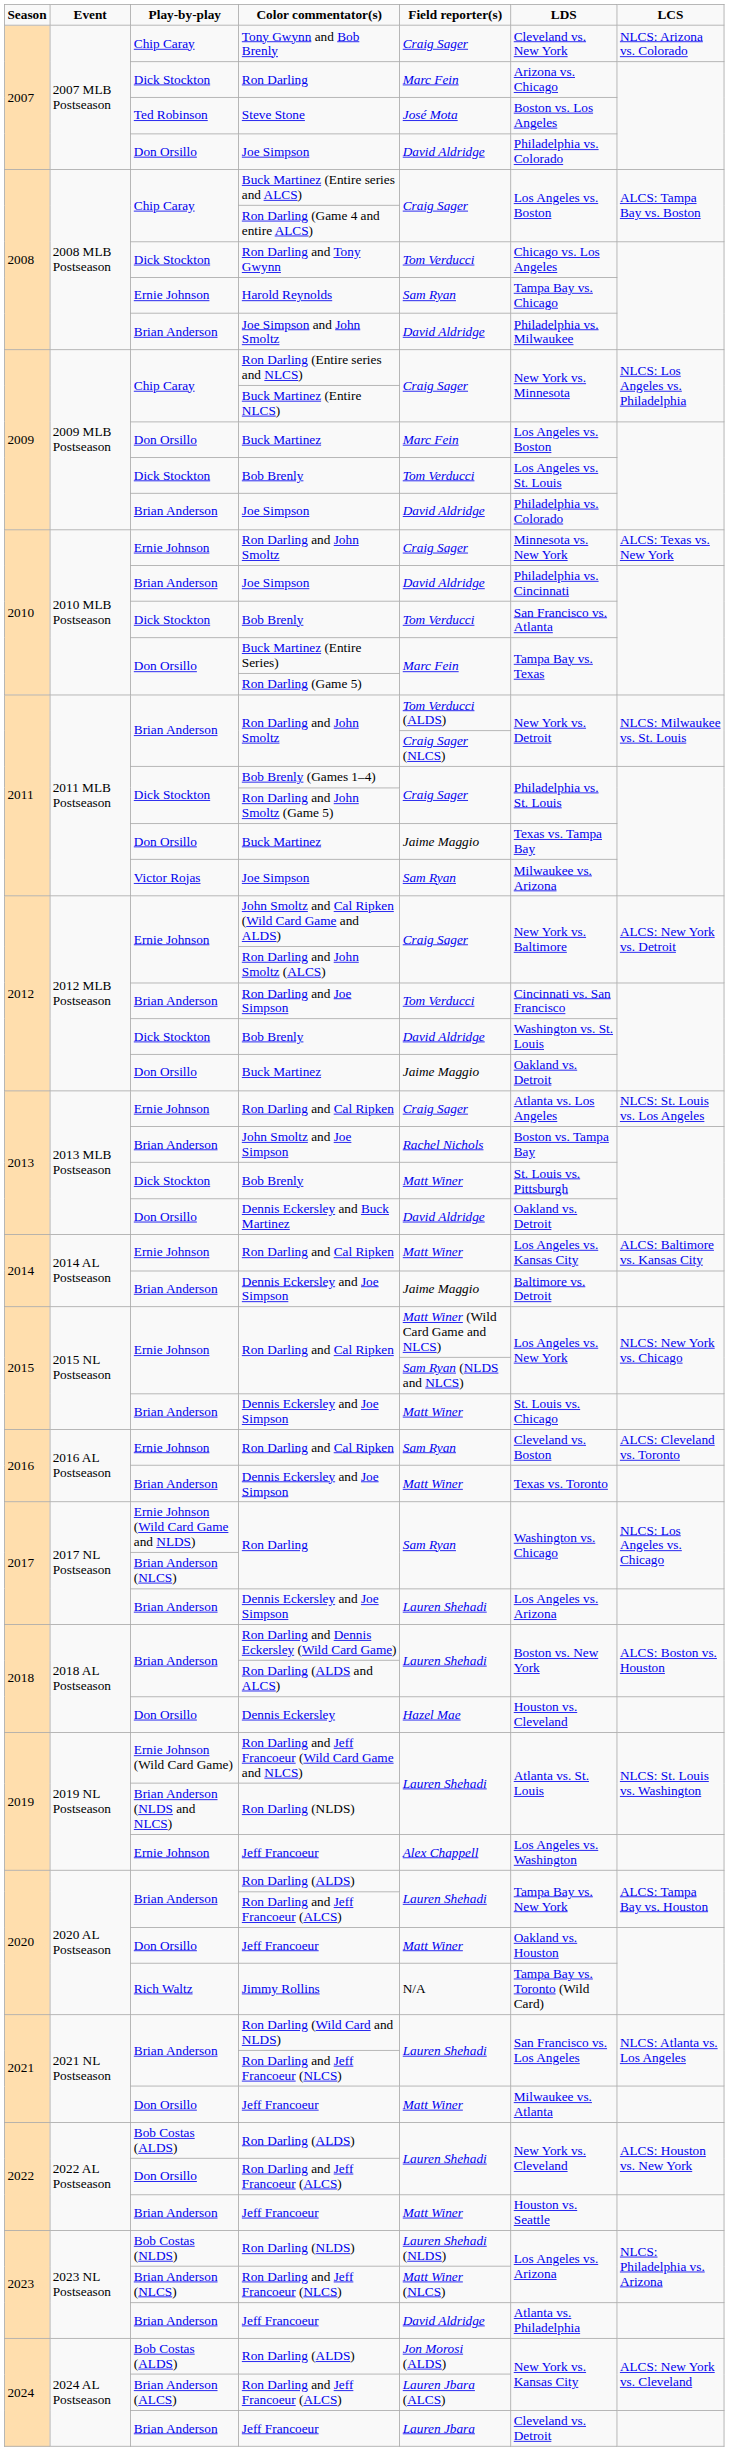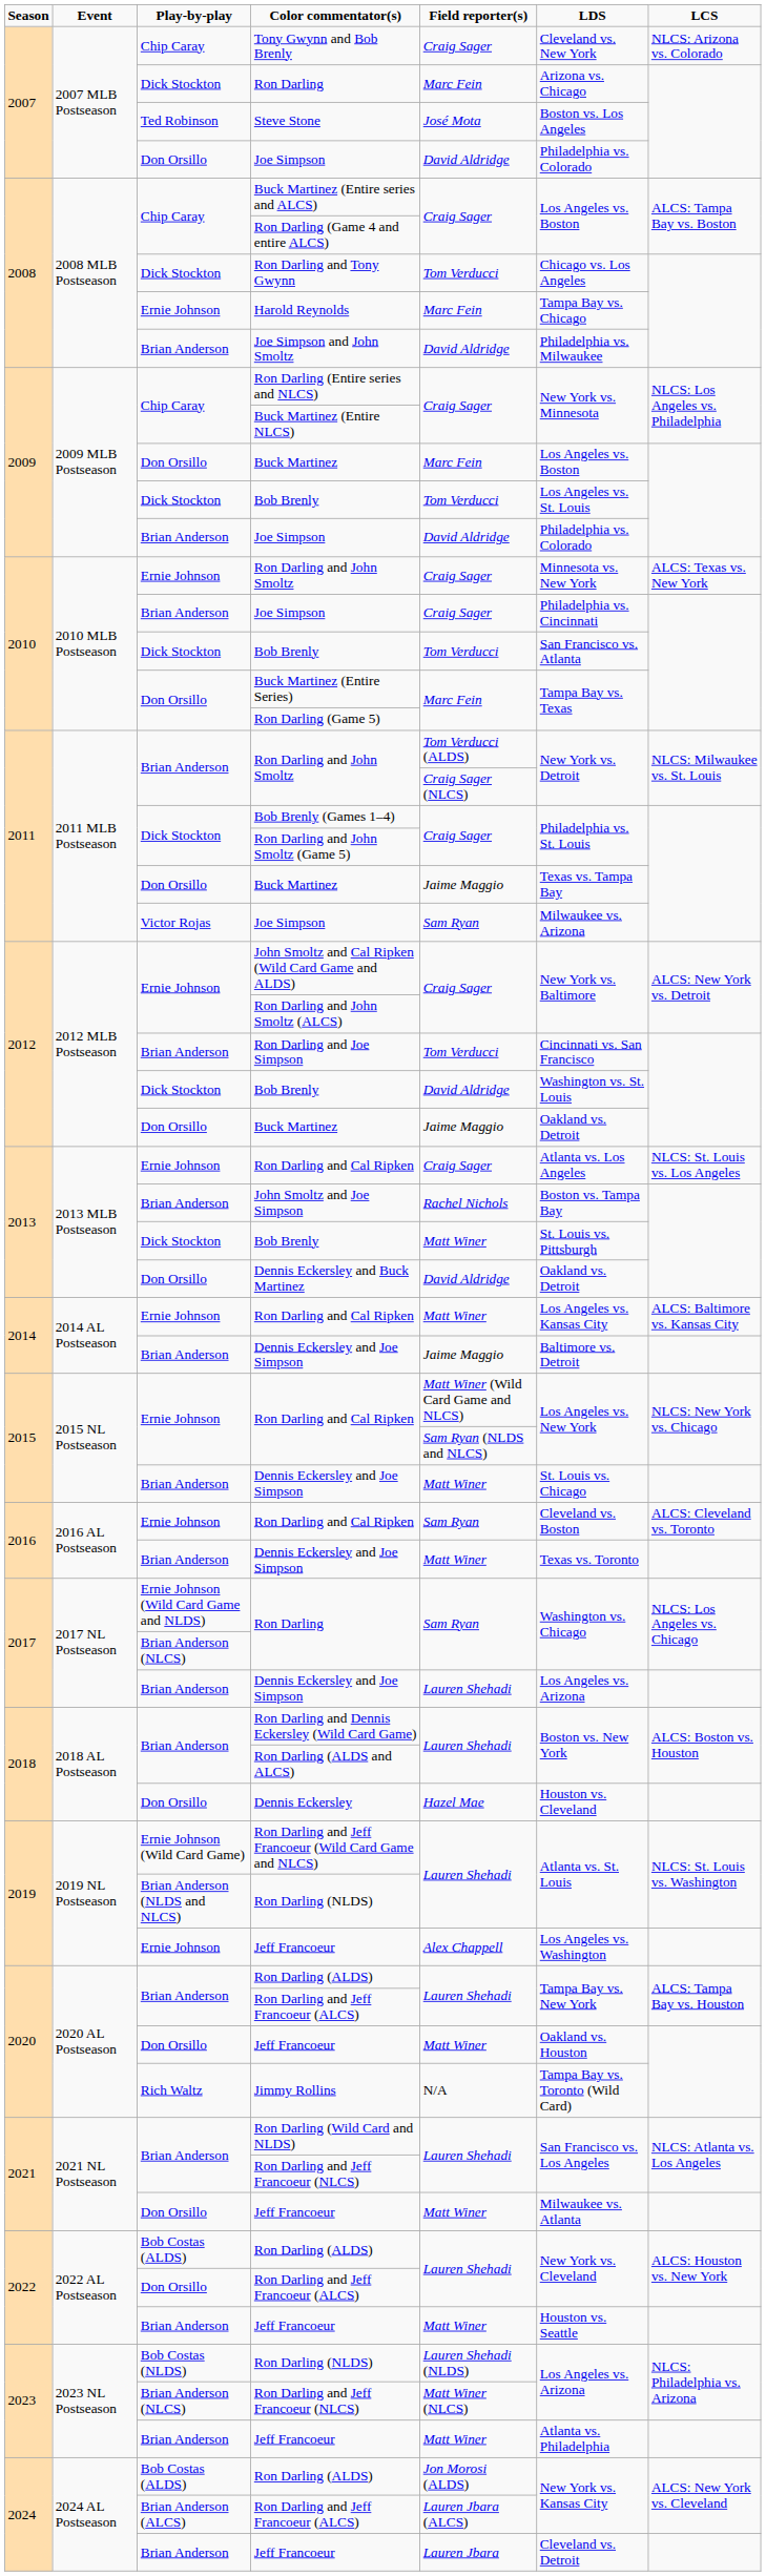 <table class="wikitable">
 <tr>
 <td align=center><strong>Season</strong></td>
 <td align=center><strong>Event</strong></td>
 <td align=center><strong>Play-by-play</strong></td>
 <td align=center><strong>Color commentator(s)</strong></td>
 <td align=center><strong>Field reporter(s)</strong></td>
 <td align=center><strong>LDS</strong></td>
 <td align=center><strong>LCS</strong></td>
 </tr>
 <tr>
 <td style="background:#ffdead;" rowspan="4">2007</td>
 <td rowspan="4">2007 MLB Postseason</td>
 <td><a href='#'>Chip Caray</a></td>
 <td><a href='#'>Tony Gwynn</a> and <a href='#'>Bob Brenly</a></td>
 <td><em><a href='#'>Craig Sager</a></em></td>
 <td><a href='#'>Cleveland vs. New York</a></td>
 <td><a href='#'>NLCS: Arizona vs. Colorado</a></td>
 </tr>
 <tr>
 <td><a href='#'>Dick Stockton</a></td>
 <td><a href='#'>Ron Darling</a></td>
 <td><em><a href='#'>Marc Fein</a></em></td>
 <td><a href='#'>Arizona vs. Chicago</a></td>
 </tr>
 <tr>
 <td><a href='#'>Ted Robinson</a></td>
 <td><a href='#'>Steve Stone</a></td>
 <td><em><a href='#'>José Mota</a></em></td>
 <td><a href='#'>Boston vs. Los Angeles</a></td>
 </tr>
 <tr>
 <td><a href='#'>Don Orsillo</a></td>
 <td><a href='#'>Joe Simpson</a></td>
 <td><em><a href='#'>David Aldridge</a></em></td>
 <td><a href='#'>Philadelphia vs. Colorado</a></td>
 </tr>
 <tr>
 <td style="background:#ffdead;" rowspan="5">2008</td>
 <td rowspan="5">2008 MLB Postseason</td>
 <td rowspan="2"><a href='#'>Chip Caray</a></td>
 <td><a href='#'>Buck Martinez</a> (Entire series and <a href='#'>ALCS</a>)</td>
 <td rowspan="2"><em><a href='#'>Craig Sager</a></em></td>
 <td rowspan="2"><a href='#'>Los Angeles vs. Boston</a></td>
 <td rowspan="2"><a href='#'>ALCS: Tampa Bay vs. Boston</a></td>
 </tr>
 <tr>
 <td><a href='#'>Ron Darling</a> (Game 4 and entire <a href='#'>ALCS</a>)</td>
 </tr>
 <tr>
 <td><a href='#'>Dick Stockton</a></td>
 <td><a href='#'>Ron Darling</a> and <a href='#'>Tony Gwynn</a></td>
 <td><em><a href='#'>Tom Verducci</a></em></td>
 <td><a href='#'>Chicago vs. Los Angeles</a></td>
 </tr>
 <tr>
 <td><a href='#'>Ernie Johnson</a></td>
 <td><a href='#'>Harold Reynolds</a></td>
-<td><em><a href='#'>Sam Ryan</a></em></td>
+<td><em><a href='#'>Marc Fein</a></em></td>
 <td><a href='#'>Tampa Bay vs. Chicago</a></td>
 </tr>
 <tr>
 <td><a href='#'>Brian Anderson</a></td>
 <td><a href='#'>Joe Simpson</a> and <a href='#'>John Smoltz</a></td>
 <td><em><a href='#'>David Aldridge</a></em></td>
 <td><a href='#'>Philadelphia vs. Milwaukee</a></td>
 </tr>
 <tr>
 <td style="background:#ffdead;" rowspan="5">2009</td>
 <td rowspan="5">2009 MLB Postseason</td>
 <td rowspan="2"><a href='#'>Chip Caray</a></td>
 <td><a href='#'>Ron Darling</a> (Entire series and <a href='#'>NLCS</a>)</td>
 <td rowspan="2"><em><a href='#'>Craig Sager</a></em></td>
 <td rowspan="2"><a href='#'>New York vs. Minnesota</a></td>
 <td rowspan="2"><a href='#'>NLCS: Los Angeles vs. Philadelphia</a></td>
 </tr>
 <tr>
 <td><a href='#'>Buck Martinez</a> (Entire <a href='#'>NLCS</a>)</td>
 </tr>
 <tr>
 <td><a href='#'>Don Orsillo</a></td>
 <td><a href='#'>Buck Martinez</a></td>
 <td><em><a href='#'>Marc Fein</a></em></td>
 <td><a href='#'>Los Angeles vs. Boston</a></td>
 </tr>
 <tr>
 <td><a href='#'>Dick Stockton</a></td>
 <td><a href='#'>Bob Brenly</a></td>
 <td><em><a href='#'>Tom Verducci</a></em></td>
 <td><a href='#'>Los Angeles vs. St. Louis</a></td>
 </tr>
 <tr>
 <td><a href='#'>Brian Anderson</a></td>
 <td><a href='#'>Joe Simpson</a></td>
 <td><em><a href='#'>David Aldridge</a></em></td>
 <td><a href='#'>Philadelphia vs. Colorado</a></td>
 </tr>
 <tr>
 <td style="background:#ffdead;" rowspan="5">2010</td>
 <td rowspan="5">2010 MLB Postseason</td>
 <td><a href='#'>Ernie Johnson</a></td>
 <td><a href='#'>Ron Darling</a> and <a href='#'>John Smoltz</a></td>
 <td><em><a href='#'>Craig Sager</a></em></td>
 <td><a href='#'>Minnesota vs. New York</a></td>
 <td><a href='#'>ALCS: Texas vs. New York</a></td>
 </tr>
 <tr>
 <td><a href='#'>Brian Anderson</a></td>
 <td><a href='#'>Joe Simpson</a></td>
-<td><em><a href='#'>David Aldridge</a></em></td>
+<td><em><a href='#'>Craig Sager</a></em></td>
 <td><a href='#'>Philadelphia vs. Cincinnati</a></td>
 </tr>
 <tr>
 <td><a href='#'>Dick Stockton</a></td>
 <td><a href='#'>Bob Brenly</a></td>
 <td><em><a href='#'>Tom Verducci</a></em></td>
 <td><a href='#'>San Francisco vs. Atlanta</a></td>
 </tr>
 <tr>
 <td rowspan="2"><a href='#'>Don Orsillo</a></td>
 <td><a href='#'>Buck Martinez</a> (Entire Series)</td>
 <td rowspan="2"><em><a href='#'>Marc Fein</a></em></td>
 <td rowspan="2"><a href='#'>Tampa Bay vs. Texas</a></td>
 </tr>
 <tr>
 <td><a href='#'>Ron Darling</a> (Game 5)</td>
 </tr>
 <tr>
 <td style="background:#ffdead;" rowspan="6">2011</td>
 <td rowspan="6">2011 MLB Postseason</td>
 <td rowspan="2"><a href='#'>Brian Anderson</a></td>
 <td rowspan="2"><a href='#'>Ron Darling</a> and <a href='#'>John Smoltz</a></td>
 <td><em><a href='#'>Tom Verducci</a></em> (<a href='#'>ALDS</a>)</td>
 <td rowspan="2"><a href='#'>New York vs. Detroit</a></td>
 <td rowspan="2"><a href='#'>NLCS: Milwaukee vs. St. Louis</a></td>
 </tr>
 <tr>
 <td><em><a href='#'>Craig Sager</a></em> (<a href='#'>NLCS</a>)</td>
 </tr>
 <tr>
 <td rowspan="2"><a href='#'>Dick Stockton</a></td>
 <td><a href='#'>Bob Brenly</a> (Games 1–4)</td>
 <td rowspan="2"><em><a href='#'>Craig Sager</a></em></td>
 <td rowspan="2"><a href='#'>Philadelphia vs. St. Louis</a></td>
 </tr>
 <tr>
 <td><a href='#'>Ron Darling</a> and <a href='#'>John Smoltz</a> (Game 5)</td>
 </tr>
 <tr>
 <td><a href='#'>Don Orsillo</a></td>
 <td><a href='#'>Buck Martinez</a></td>
 <td><em>Jaime Maggio</em></td>
 <td><a href='#'>Texas vs. Tampa Bay</a></td>
 </tr>
 <tr>
 <td><a href='#'>Victor Rojas</a></td>
 <td><a href='#'>Joe Simpson</a></td>
 <td><em><a href='#'>Sam Ryan</a></em></td>
 <td><a href='#'>Milwaukee vs. Arizona</a></td>
 </tr>
 <tr>
 <td style="background:#ffdead;" rowspan="5">2012</td>
 <td rowspan="5">2012 MLB Postseason</td>
 <td rowspan="2"><a href='#'>Ernie Johnson</a></td>
 <td><a href='#'>John Smoltz</a> and <a href='#'>Cal Ripken</a> (<a href='#'>Wild Card Game</a> and <a href='#'>ALDS</a>)</td>
 <td rowspan="2"><em><a href='#'>Craig Sager</a></em></td>
 <td rowspan="2"><a href='#'>New York vs. Baltimore</a></td>
 <td rowspan="2"><a href='#'>ALCS: New York vs. Detroit</a></td>
 </tr>
 <tr>
 <td><a href='#'>Ron Darling</a> and <a href='#'>John Smoltz</a> (<a href='#'>ALCS</a>)</td>
 </tr>
 <tr>
 <td><a href='#'>Brian Anderson</a></td>
 <td><a href='#'>Ron Darling</a> and <a href='#'>Joe Simpson</a></td>
 <td><em><a href='#'>Tom Verducci</a></em></td>
 <td><a href='#'>Cincinnati vs. San Francisco</a></td>
 </tr>
 <tr>
 <td><a href='#'>Dick Stockton</a></td>
 <td><a href='#'>Bob Brenly</a></td>
 <td><em><a href='#'>David Aldridge</a></em></td>
 <td><a href='#'>Washington vs. St. Louis</a></td>
 </tr>
 <tr>
 <td><a href='#'>Don Orsillo</a></td>
 <td><a href='#'>Buck Martinez</a></td>
 <td><em>Jaime Maggio</em></td>
 <td><a href='#'>Oakland vs. Detroit</a></td>
 </tr>
 <tr>
 <td style="background:#ffdead;" rowspan="4">2013</td>
 <td rowspan="4">2013 MLB Postseason</td>
 <td><a href='#'>Ernie Johnson</a></td>
 <td><a href='#'>Ron Darling</a> and <a href='#'>Cal Ripken</a></td>
 <td><em><a href='#'>Craig Sager</a></em></td>
 <td><a href='#'>Atlanta vs. Los Angeles</a></td>
 <td><a href='#'>NLCS: St. Louis vs. Los Angeles</a></td>
 </tr>
 <tr>
 <td><a href='#'>Brian Anderson</a></td>
 <td><a href='#'>John Smoltz</a> and <a href='#'>Joe Simpson</a></td>
 <td><em><a href='#'>Rachel Nichols</a></em></td>
 <td><a href='#'>Boston vs. Tampa Bay</a></td>
 </tr>
 <tr>
 <td><a href='#'>Dick Stockton</a></td>
 <td><a href='#'>Bob Brenly</a></td>
 <td><em><a href='#'>Matt Winer</a></em></td>
 <td><a href='#'>St. Louis vs. Pittsburgh</a></td>
 </tr>
 <tr>
 <td><a href='#'>Don Orsillo</a></td>
 <td><a href='#'>Dennis Eckersley</a> and <a href='#'>Buck Martinez</a></td>
 <td><em><a href='#'>David Aldridge</a></em></td>
 <td><a href='#'>Oakland vs. Detroit</a></td>
 </tr>
 <tr>
 <td style="background:#ffdead;" rowspan="2">2014</td>
 <td rowspan="2">2014 AL Postseason</td>
 <td><a href='#'>Ernie Johnson</a></td>
 <td><a href='#'>Ron Darling</a> and <a href='#'>Cal Ripken</a></td>
 <td><em><a href='#'>Matt Winer</a></em></td>
 <td><a href='#'>Los Angeles vs. Kansas City</a></td>
 <td><a href='#'>ALCS: Baltimore vs. Kansas City</a></td>
 </tr>
 <tr>
 <td><a href='#'>Brian Anderson</a></td>
 <td><a href='#'>Dennis Eckersley</a> and <a href='#'>Joe Simpson</a></td>
 <td><em>Jaime Maggio</em></td>
 <td><a href='#'>Baltimore vs. Detroit</a></td>
 </tr>
 <tr>
 <td style="background:#ffdead;" rowspan="3">2015</td>
 <td rowspan="3">2015 NL Postseason</td>
 <td rowspan="2"><a href='#'>Ernie Johnson</a></td>
 <td rowspan="2"><a href='#'>Ron Darling</a> and <a href='#'>Cal Ripken</a></td>
 <td><em><a href='#'>Matt Winer</a></em> (Wild Card Game and <a href='#'>NLCS</a>)</td>
 <td rowspan="2"><a href='#'>Los Angeles vs. New York</a></td>
 <td rowspan="2"><a href='#'>NLCS: New York vs. Chicago</a></td>
 </tr>
 <tr>
 <td><em><a href='#'>Sam Ryan</a></em> (<a href='#'>NLDS</a> and <a href='#'>NLCS</a>)</td>
 </tr>
 <tr>
 <td><a href='#'>Brian Anderson</a></td>
 <td><a href='#'>Dennis Eckersley</a> and <a href='#'>Joe Simpson</a></td>
 <td><em><a href='#'>Matt Winer</a></em></td>
 <td><a href='#'>St. Louis vs. Chicago</a></td>
 </tr>
 <tr>
 <td style="background:#ffdead;" rowspan="2">2016</td>
 <td rowspan="2">2016 AL Postseason</td>
 <td><a href='#'>Ernie Johnson</a></td>
 <td><a href='#'>Ron Darling</a> and <a href='#'>Cal Ripken</a></td>
 <td><em><a href='#'>Sam Ryan</a></em></td>
 <td><a href='#'>Cleveland vs. Boston</a></td>
 <td><a href='#'>ALCS: Cleveland vs. Toronto</a></td>
 </tr>
 <tr>
 <td><a href='#'>Brian Anderson</a></td>
 <td><a href='#'>Dennis Eckersley</a> and <a href='#'>Joe Simpson</a></td>
 <td><em><a href='#'>Matt Winer</a></em></td>
 <td><a href='#'>Texas vs. Toronto</a></td>
 </tr>
 <tr>
 <td style="background:#ffdead;" rowspan="3">2017</td>
 <td rowspan="3">2017 NL Postseason</td>
 <td><a href='#'>Ernie Johnson</a> (<a href='#'>Wild Card Game</a> and <a href='#'>NLDS</a>)</td>
 <td rowspan="2"><a href='#'>Ron Darling</a></td>
 <td rowspan="2"><em><a href='#'>Sam Ryan</a></em></td>
 <td rowspan="2"><a href='#'>Washington vs. Chicago</a></td>
 <td rowspan="2"><a href='#'>NLCS: Los Angeles vs. Chicago</a></td>
 </tr>
 <tr>
 <td><a href='#'>Brian Anderson</a> (<a href='#'>NLCS</a>)</td>
 </tr>
 <tr>
 <td><a href='#'>Brian Anderson</a></td>
 <td><a href='#'>Dennis Eckersley</a> and <a href='#'>Joe Simpson</a></td>
 <td><em><a href='#'>Lauren Shehadi</a></em></td>
 <td><a href='#'>Los Angeles vs. Arizona</a></td>
 </tr>
 <tr>
 <td style="background:#ffdead;" rowspan="3">2018</td>
 <td rowspan="3">2018 AL Postseason</td>
 <td rowspan="2"><a href='#'>Brian Anderson</a></td>
 <td><a href='#'>Ron Darling</a> and <a href='#'>Dennis Eckersley</a> (<a href='#'>Wild Card Game</a>)</td>
 <td rowspan="2"><em><a href='#'>Lauren Shehadi</a></em></td>
 <td rowspan="2"><a href='#'>Boston vs. New York</a></td>
 <td rowspan="2"><a href='#'>ALCS: Boston vs. Houston</a></td>
 </tr>
 <tr>
 <td><a href='#'>Ron Darling</a> (<a href='#'>ALDS</a> and <a href='#'>ALCS</a>)</td>
 </tr>
 <tr>
 <td><a href='#'>Don Orsillo</a></td>
 <td><a href='#'>Dennis Eckersley</a></td>
 <td><em><a href='#'>Hazel Mae</a></em></td>
 <td><a href='#'>Houston vs. Cleveland</a></td>
 </tr>
 <tr>
 <td style="background:#ffdead;" rowspan="3">2019</td>
 <td rowspan="3">2019 NL Postseason</td>
 <td><a href='#'>Ernie Johnson</a> (Wild Card Game)</td>
 <td><a href='#'>Ron Darling</a> and <a href='#'>Jeff Francoeur</a> (<a href='#'>Wild Card Game</a> and <a href='#'>NLCS</a>)</td>
 <td rowspan="2"><em><a href='#'>Lauren Shehadi</a></em></td>
 <td rowspan="2"><a href='#'>Atlanta vs. St. Louis</a></td>
 <td rowspan="2"><a href='#'>NLCS: St. Louis vs. Washington</a></td>
 </tr>
 <tr>
 <td><a href='#'>Brian Anderson</a> (<a href='#'>NLDS</a> and <a href='#'>NLCS</a>)</td>
 <td><a href='#'>Ron Darling</a> (NLDS)</td>
 </tr>
 <tr>
 <td><a href='#'>Ernie Johnson</a></td>
 <td><a href='#'>Jeff Francoeur</a></td>
 <td><em><a href='#'>Alex Chappell</a></em></td>
 <td><a href='#'>Los Angeles vs. Washington</a></td>
 </tr>
 <tr>
 <td style="background:#ffdead;" rowspan="4">2020</td>
 <td rowspan="4">2020 AL Postseason</td>
 <td rowspan="2"><a href='#'>Brian Anderson</a></td>
 <td><a href='#'>Ron Darling</a> (<a href='#'>ALDS</a>)</td>
 <td rowspan="2"><em><a href='#'>Lauren Shehadi</a></em></td>
 <td rowspan="2"><a href='#'>Tampa Bay vs. New York</a></td>
 <td rowspan="2"><a href='#'>ALCS: Tampa Bay vs. Houston</a></td>
 </tr>
 <tr>
 <td><a href='#'>Ron Darling</a> and <a href='#'>Jeff Francoeur</a> (<a href='#'>ALCS</a>)</td>
 </tr>
 <tr>
 <td><a href='#'>Don Orsillo</a></td>
 <td><a href='#'>Jeff Francoeur</a></td>
 <td><em><a href='#'>Matt Winer</a></em></td>
 <td><a href='#'>Oakland vs. Houston</a></td>
 </tr>
 <tr>
 <td><a href='#'>Rich Waltz</a></td>
 <td><a href='#'>Jimmy Rollins</a></td>
 <td>N/A</td>
 <td><a href='#'>Tampa Bay vs. Toronto</a> (Wild Card)</td>
 </tr>
 <tr>
 <td style="background:#ffdead;" rowspan="3">2021</td>
 <td rowspan="3">2021 NL Postseason</td>
 <td rowspan="2"><a href='#'>Brian Anderson</a></td>
 <td><a href='#'>Ron Darling</a> (<a href='#'>Wild Card</a> and <a href='#'>NLDS</a>)</td>
 <td rowspan="2"><em><a href='#'>Lauren Shehadi</a></em></td>
 <td rowspan="2"><a href='#'>San Francisco vs. Los Angeles</a></td>
 <td rowspan="2"><a href='#'>NLCS: Atlanta vs. Los Angeles</a></td>
 </tr>
 <tr>
 <td><a href='#'>Ron Darling</a> and <a href='#'>Jeff Francoeur</a> (<a href='#'>NLCS</a>)</td>
 </tr>
 <tr>
 <td><a href='#'>Don Orsillo</a></td>
 <td><a href='#'>Jeff Francoeur</a></td>
 <td><em><a href='#'>Matt Winer</a></em></td>
 <td><a href='#'>Milwaukee vs. Atlanta</a></td>
 </tr>
 <tr>
 <td style="background:#ffdead;" rowspan="3">2022</td>
 <td rowspan="3">2022 AL Postseason</td>
 <td><a href='#'>Bob Costas</a> (<a href='#'>ALDS</a>)</td>
 <td><a href='#'>Ron Darling</a> (<a href='#'>ALDS</a>)</td>
 <td rowspan="2"><em><a href='#'>Lauren Shehadi</a></em></td>
 <td rowspan="2"><a href='#'>New York vs. Cleveland</a></td>
 <td rowspan="2"><a href='#'>ALCS: Houston vs. New York</a></td>
 </tr>
 <tr>
 <td><a href='#'>Don Orsillo</a></td>
 <td><a href='#'>Ron Darling</a> and <a href='#'>Jeff Francoeur</a> (<a href='#'>ALCS</a>)</td>
 </tr>
 <tr>
 <td><a href='#'>Brian Anderson</a></td>
 <td><a href='#'>Jeff Francoeur</a></td>
 <td><em><a href='#'>Matt Winer</a></em></td>
 <td><a href='#'>Houston vs. Seattle</a></td>
 </tr>
 <tr>
 <td style="background:#ffdead;" rowspan="3">2023</td>
 <td rowspan="3">2023 NL Postseason</td>
 <td><a href='#'>Bob Costas</a> (<a href='#'>NLDS</a>)</td>
 <td><a href='#'>Ron Darling</a> (<a href='#'>NLDS</a>)</td>
 <td><em><a href='#'>Lauren Shehadi</a></em> (<a href='#'>NLDS</a>)</td>
 <td rowspan="2"><a href='#'>Los Angeles vs. Arizona</a></td>
 <td rowspan="2"><a href='#'>NLCS: Philadelphia vs. Arizona</a></td>
 </tr>
 <tr>
 <td><a href='#'>Brian Anderson</a> (<a href='#'>NLCS</a>)</td>
 <td><a href='#'>Ron Darling</a> and <a href='#'>Jeff Francoeur</a> (<a href='#'>NLCS</a>)</td>
 <td><em><a href='#'>Matt Winer</a></em> (<a href='#'>NLCS</a>)</td>
 </tr>
 <tr>
 <td><a href='#'>Brian Anderson</a></td>
 <td><a href='#'>Jeff Francoeur</a></td>
-<td><em><a href='#'>David Aldridge</a></em></td>
+<td><em><a href='#'>Matt Winer</a></em></td>
 <td><a href='#'>Atlanta vs. Philadelphia</a></td>
 </tr>
 <tr>
 <td style="background:#ffdead;" rowspan="3">2024</td>
 <td rowspan="3">2024 AL Postseason</td>
 <td><a href='#'>Bob Costas</a> (<a href='#'>ALDS</a>)</td>
 <td><a href='#'>Ron Darling</a> (<a href='#'>ALDS</a>)</td>
 <td><em><a href='#'>Jon Morosi</a></em> (<a href='#'>ALDS</a>)</td>
 <td rowspan="2"><a href='#'>New York vs. Kansas City</a></td>
 <td rowspan="2"><a href='#'>ALCS: New York vs. Cleveland</a></td>
 </tr>
 <tr>
 <td><a href='#'>Brian Anderson</a> (<a href='#'>ALCS</a>)</td>
 <td><a href='#'>Ron Darling</a> and <a href='#'>Jeff Francoeur</a> (<a href='#'>ALCS</a>)</td>
 <td><em><a href='#'>Lauren Jbara</a></em> (<a href='#'>ALCS</a>)</td>
 </tr>
 <tr>
 <td><a href='#'>Brian Anderson</a></td>
 <td><a href='#'>Jeff Francoeur</a></td>
 <td><em><a href='#'>Lauren Jbara</a></em></td>
 <td><a href='#'>Cleveland vs. Detroit</a></td>
 </tr>
 </table>
